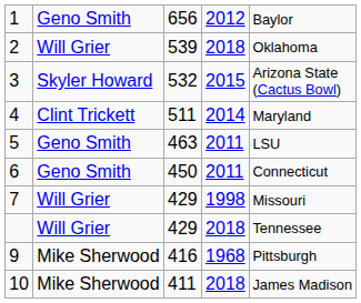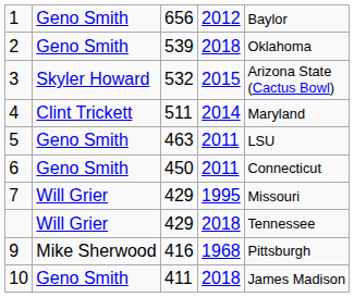 <table class="wikitable">
 <tr>
 </tr>
 <tr>
 <td>1</td>
 <td><a href='#'>Geno Smith</a></td>
 <td>656</td>
 <td><a href='#'>2012</a></td>
 <td style="font-size:80%;">Baylor</td>
 </tr>
 <tr>
 <td>2</td>
-<td><a href='#'>Will Grier</a></td>
+<td><a href='#'>Geno Smith</a></td>
 <td>539</td>
 <td><a href='#'>2018</a></td>
 <td style="font-size:80%;">Oklahoma</td>
 </tr>
 <tr>
 <td>3</td>
 <td><a href='#'>Skyler Howard</a></td>
 <td>532</td>
 <td><a href='#'>2015</a></td>
 <td style="font-size:80%;">Arizona State<br>(<a href='#'>Cactus Bowl</a>)</td>
 </tr>
 <tr>
 <td>4</td>
 <td><a href='#'>Clint Trickett</a></td>
 <td>511</td>
 <td><a href='#'>2014</a></td>
 <td style="font-size:80%;">Maryland</td>
 </tr>
 <tr>
 <td>5</td>
 <td><a href='#'>Geno Smith</a></td>
 <td>463</td>
 <td><a href='#'>2011</a></td>
 <td style="font-size:80%;">LSU</td>
 </tr>
 <tr>
 <td>6</td>
 <td><a href='#'>Geno Smith</a></td>
 <td>450</td>
 <td><a href='#'>2011</a></td>
 <td style="font-size:80%;">Connecticut</td>
 </tr>
 <tr>
 <td>7</td>
 <td><a href='#'>Will Grier</a></td>
 <td>429</td>
-<td><a href='#'>1998</a></td>
+<td><a href='#'>1995</a></td>
 <td style="font-size:80%;">Missouri</td>
 </tr>
 <tr>
 <td></td>
 <td><a href='#'>Will Grier</a></td>
 <td>429</td>
 <td><a href='#'>2018</a></td>
 <td style="font-size:80%;">Tennessee</td>
 </tr>
 <tr>
 <td>9</td>
 <td>Mike Sherwood</td>
 <td>416</td>
 <td><a href='#'>1968</a></td>
 <td style="font-size:80%;">Pittsburgh</td>
 </tr>
 <tr>
 <td>10</td>
-<td>Mike Sherwood</td>
+<td><a href='#'>Geno Smith</a></td>
 <td>411</td>
 <td><a href='#'>2018</a></td>
 <td style="font-size:80%;">James Madison</td>
 </tr>
 </table>
